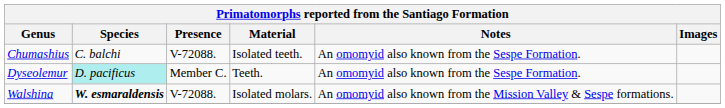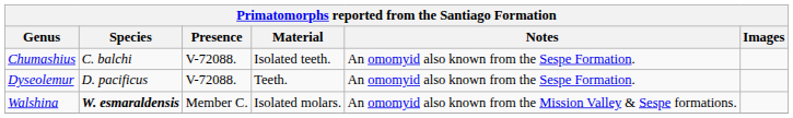 <table class="wikitable" align="center">
 <tr>
 <th colspan="6" align="center"><strong><a href='#'>Primatomorphs</a> reported from the Santiago Formation</strong></th>
 </tr>
 <tr>
 <th>Genus</th>
 <th>Species</th>
 <th>Presence</th>
 <th><strong>Material</strong></th>
 <th>Notes</th>
 <th>Images</th>
 </tr>
 <tr>
 <td><em><a href='#'>Chumashius</a></em></td>
 <td><em>C. balchi</em></td>
 <td>V-72088.</td>
 <td>Isolated teeth.</td>
 <td>An <a href='#'>omomyid</a> also known from the <a href='#'>Sespe Formation</a>.</td>
 <td></td>
 </tr>
 <tr>
 <td><em><a href='#'>Dyseolemur</a></em></td>
-<td style="background: paleturquoise;"><em>D. pacificus</em></td>
-<td>Member C.</td>
+<td><em>D. pacificus</em></td>
+<td>V-72088.</td>
 <td>Teeth.</td>
 <td>An <a href='#'>omomyid</a> also known from the <a href='#'>Sespe Formation</a>.</td>
 <td></td>
 </tr>
 <tr>
 <td><em><a href='#'>Walshina</a></em></td>
 <td><strong><em>W. esmaraldensis</em></strong></td>
-<td>V-72088.</td>
+<td>Member C.</td>
 <td>Isolated molars.</td>
 <td>An <a href='#'>omomyid</a> also known from the <a href='#'>Mission Valley</a> & <a href='#'>Sespe</a> formations.</td>
 <td></td>
 </tr>
 <tr>
 </tr>
 </table>
